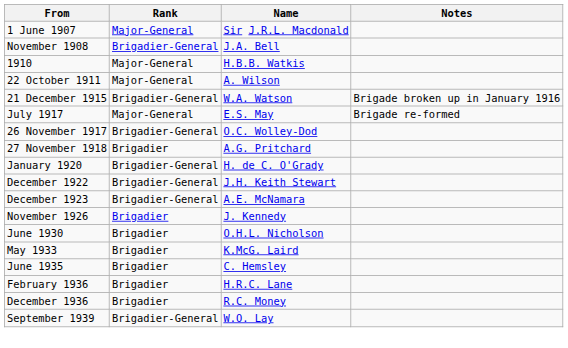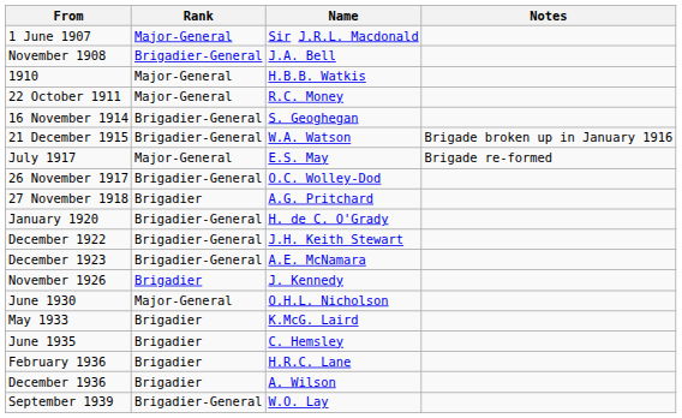 <table class="wikitable">
 <tr>
 <th>From</th>
 <th>Rank</th>
 <th>Name</th>
 <th>Notes</th>
 </tr>
 <tr>
 <td>1 June 1907</td>
 <td><a href='#'>Major-General</a></td>
 <td><a href='#'>Sir</a> <a href='#'>J.R.L. Macdonald</a></td>
 <td></td>
 </tr>
 <tr>
 <td>November 1908</td>
 <td><a href='#'>Brigadier-General</a></td>
 <td><a href='#'>J.A. Bell</a></td>
 <td></td>
 </tr>
 <tr>
 <td>1910</td>
 <td>Major-General</td>
 <td><a href='#'>H.B.B. Watkis</a></td>
 <td></td>
 </tr>
 <tr>
 <td>22 October 1911</td>
 <td>Major-General</td>
-<td><a href='#'>A. Wilson</a></td>
+<td><a href='#'>R.C. Money</a></td>
+<td></td>
+</tr>
+<tr>
+<td>16 November 1914</td>
+<td>Brigadier-General</td>
+<td><a href='#'>S. Geoghegan</a></td>
 <td></td>
 </tr>
 <tr>
 <td>21 December 1915</td>
 <td>Brigadier-General</td>
 <td><a href='#'>W.A. Watson</a></td>
 <td>Brigade broken up in January 1916</td>
 </tr>
 <tr>
 <td>July 1917</td>
 <td>Major-General</td>
 <td><a href='#'>E.S. May</a></td>
 <td>Brigade re-formed</td>
 </tr>
 <tr>
 <td>26 November 1917</td>
 <td>Brigadier-General</td>
 <td><a href='#'>O.C. Wolley-Dod</a></td>
 <td></td>
 </tr>
 <tr>
 <td>27 November 1918</td>
 <td>Brigadier</td>
 <td><a href='#'>A.G. Pritchard</a></td>
 <td></td>
 </tr>
 <tr>
 <td>January 1920</td>
 <td>Brigadier-General</td>
 <td><a href='#'>H. de C. O'Grady</a></td>
 <td></td>
 </tr>
 <tr>
 <td>December 1922</td>
 <td>Brigadier-General</td>
 <td><a href='#'>J.H. Keith Stewart</a></td>
 <td></td>
 </tr>
 <tr>
 <td>December 1923</td>
 <td>Brigadier-General</td>
 <td><a href='#'>A.E. McNamara</a></td>
 <td></td>
 </tr>
 <tr>
 <td>November 1926</td>
 <td><a href='#'>Brigadier</a></td>
 <td><a href='#'>J. Kennedy</a></td>
 <td></td>
 </tr>
 <tr>
 <td>June 1930</td>
-<td>Brigadier</td>
+<td>Major-General</td>
 <td><a href='#'>O.H.L. Nicholson</a></td>
 <td></td>
 </tr>
 <tr>
 <td>May 1933</td>
 <td>Brigadier</td>
 <td><a href='#'>K.McG. Laird</a></td>
 <td></td>
 </tr>
 <tr>
 <td>June 1935</td>
 <td>Brigadier</td>
 <td><a href='#'>C. Hemsley</a></td>
 <td></td>
 </tr>
 <tr>
 <td>February 1936</td>
 <td>Brigadier</td>
 <td><a href='#'>H.R.C. Lane</a></td>
 <td></td>
 </tr>
 <tr>
 <td>December 1936</td>
 <td>Brigadier</td>
-<td><a href='#'>R.C. Money</a></td>
+<td><a href='#'>A. Wilson</a></td>
 <td></td>
 </tr>
 <tr>
 <td>September 1939</td>
 <td>Brigadier-General</td>
 <td><a href='#'>W.O. Lay</a></td>
 <td></td>
 </tr>
 </table>
